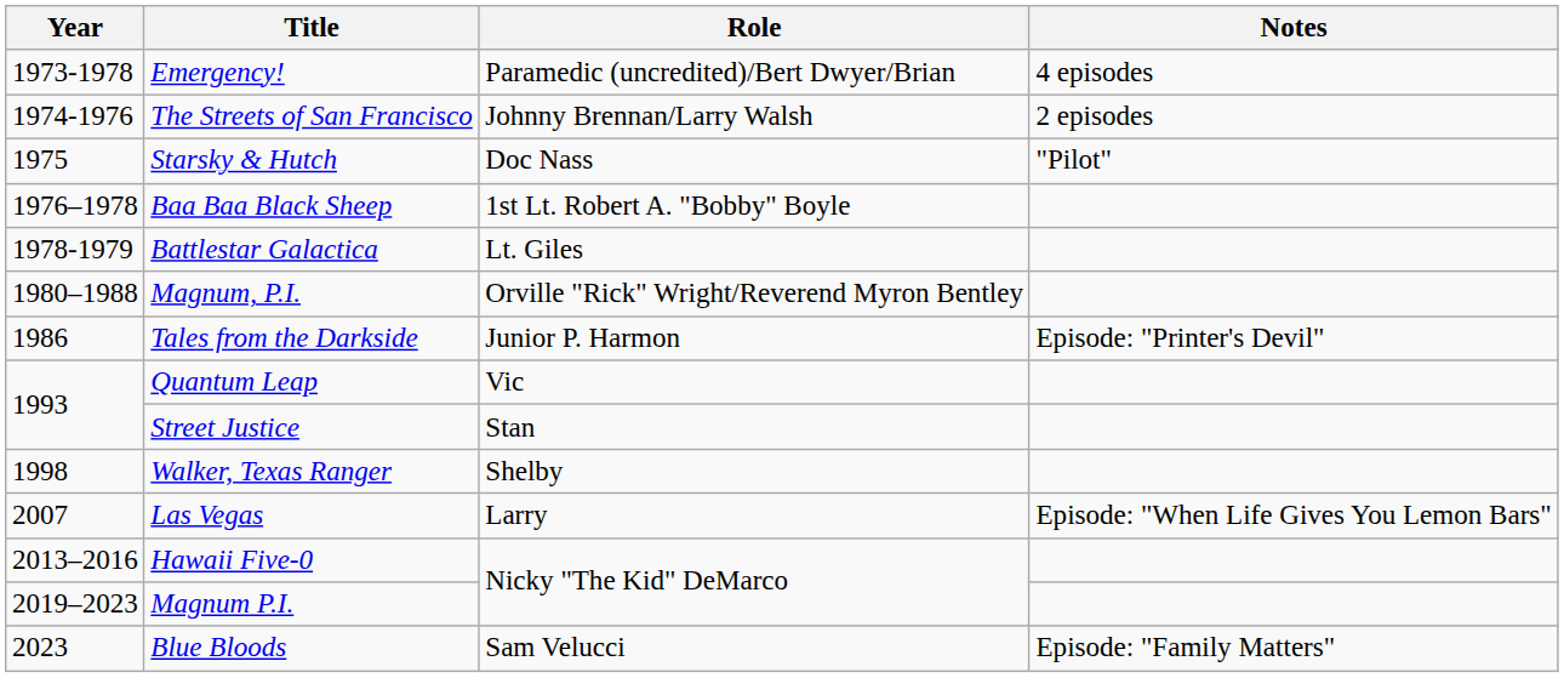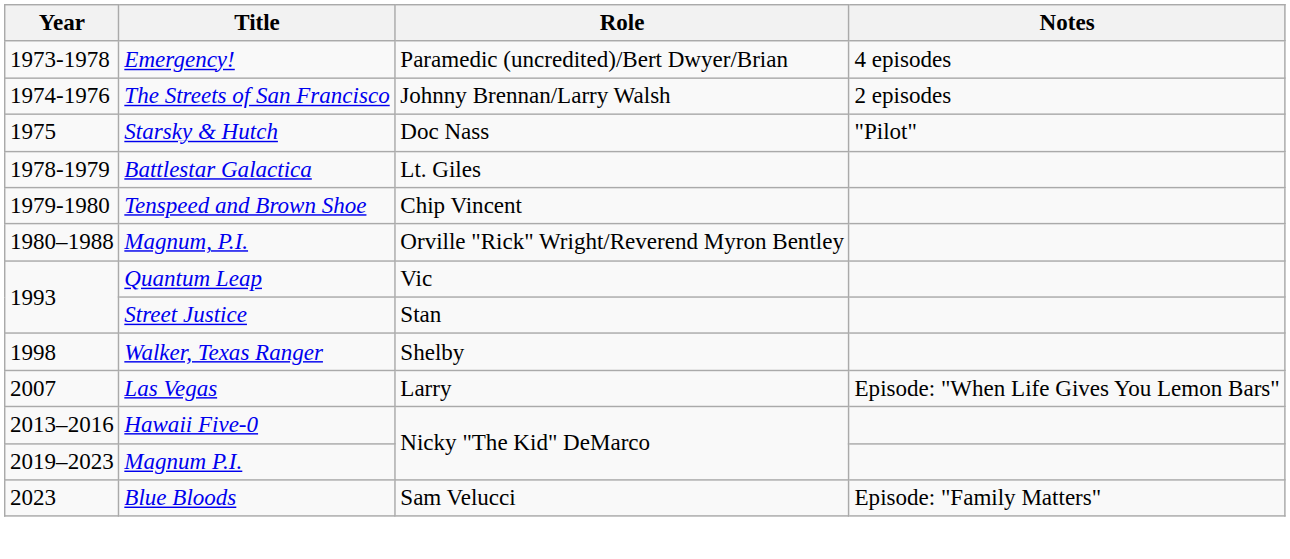 <table class="wikitable sortable">
 <tr>
 <th>Year</th>
 <th>Title</th>
 <th>Role</th>
 <th>Notes</th>
 </tr>
 <tr>
 <td>1973-1978</td>
 <td><em><a href='#'>Emergency!</a></em></td>
 <td>Paramedic (uncredited)/Bert Dwyer/Brian</td>
 <td>4 episodes</td>
 </tr>
 <tr>
 <td>1974-1976</td>
 <td><em><a href='#'>The Streets of San Francisco</a></em></td>
 <td>Johnny Brennan/Larry Walsh</td>
 <td>2 episodes</td>
 </tr>
 <tr>
 <td>1975</td>
 <td><em><a href='#'>Starsky & Hutch</a></em></td>
 <td>Doc Nass</td>
 <td>"Pilot"</td>
 </tr>
 <tr>
-<td>1976–1978</td>
-<td><em><a href='#'>Baa Baa Black Sheep</a></em></td>
-<td>1st Lt. Robert A. "Bobby" Boyle</td>
+<td>1978-1979</td>
+<td><em><a href='#'>Battlestar Galactica</a></em></td>
+<td>Lt. Giles</td>
 <td></td>
 </tr>
 <tr>
-<td>1978-1979</td>
-<td><em><a href='#'>Battlestar Galactica</a></em></td>
-<td>Lt. Giles</td>
+<td>1979-1980</td>
+<td><em><a href='#'>Tenspeed and Brown Shoe</a></em></td>
+<td>Chip Vincent</td>
 <td></td>
 </tr>
 <tr>
 <td>1980–1988</td>
 <td><em><a href='#'>Magnum, P.I.</a></em></td>
 <td>Orville "Rick" Wright/Reverend Myron Bentley</td>
 <td></td>
-</tr>
-<tr>
-<td>1986</td>
-<td><em><a href='#'>Tales from the Darkside</a></em></td>
-<td>Junior P. Harmon</td>
-<td>Episode: "Printer's Devil"</td>
 </tr>
 <tr>
 <td rowspan=2>1993</td>
 <td><em><a href='#'>Quantum Leap</a></em></td>
 <td>Vic</td>
 <td></td>
 </tr>
 <tr>
 <td><em><a href='#'>Street Justice</a></em></td>
 <td>Stan</td>
 <td></td>
 </tr>
 <tr>
 <td>1998</td>
 <td><em><a href='#'>Walker, Texas Ranger</a></em></td>
 <td>Shelby</td>
 <td></td>
 </tr>
 <tr>
 <td>2007</td>
 <td><em><a href='#'>Las Vegas</a></em></td>
 <td>Larry</td>
 <td>Episode: "When Life Gives You Lemon Bars"</td>
 </tr>
 <tr>
 <td>2013–2016</td>
 <td><em><a href='#'>Hawaii Five-0</a></em></td>
 <td rowspan=2>Nicky "The Kid" DeMarco</td>
 <td></td>
 </tr>
 <tr>
 <td>2019–2023</td>
 <td><em><a href='#'>Magnum P.I.</a></em></td>
 <td></td>
 </tr>
 <tr>
 <td>2023</td>
 <td><em><a href='#'>Blue Bloods</a></em></td>
 <td>Sam Velucci</td>
 <td>Episode: "Family Matters"</td>
 </tr>
 </table>
